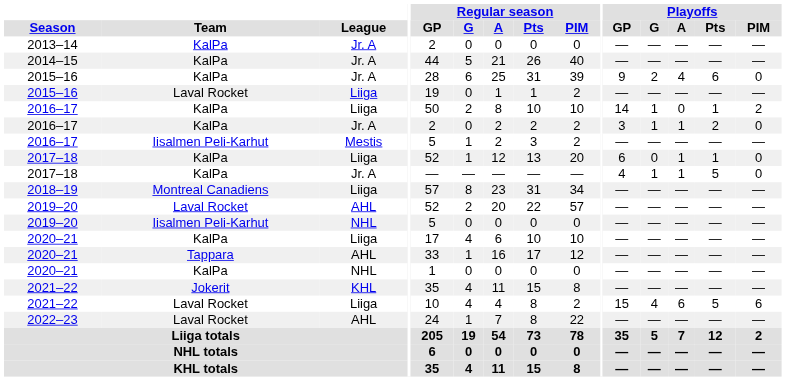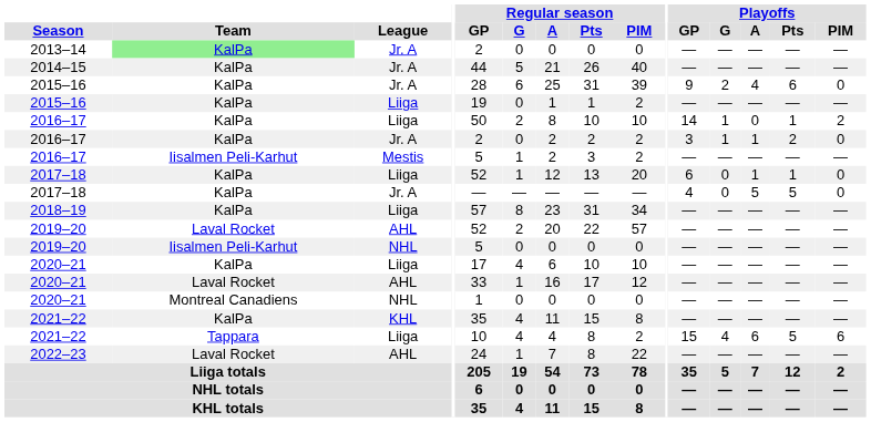 <table border="0" cellpadding="1" cellspacing="0" style="text-align:center; width:60em">
 <tr bgcolor="#e0e0e0">
 <th colspan="3" bgcolor="#ffffff"></th>
 <th rowspan="100" bgcolor="#ffffff"></th>
 <th colspan="5"><a href='#'>Regular season</a></th>
 <th rowspan="100" bgcolor="#ffffff"></th>
 <th colspan="5"><a href='#'>Playoffs</a></th>
 </tr>
 <tr bgcolor="#e0e0e0">
 <th><a href='#'>Season</a></th>
 <th>Team</th>
 <th>League</th>
 <th>GP</th>
 <th><a href='#'>G</a></th>
 <th><a href='#'>A</a></th>
 <th><a href='#'>Pts</a></th>
 <th><a href='#'>PIM</a></th>
 <th>GP</th>
 <th>G</th>
 <th>A</th>
 <th>Pts</th>
 <th>PIM</th>
 </tr>
 <tr>
 <td>2013–14</td>
-<td><a href='#'>KalPa</a></td>
+<td style="background: lightgreen;"><a href='#'>KalPa</a></td>
 <td><a href='#'>Jr. A</a></td>
 <td>2</td>
 <td>0</td>
 <td>0</td>
 <td>0</td>
 <td>0</td>
 <td>—</td>
 <td>—</td>
 <td>—</td>
 <td>—</td>
 <td>—</td>
 </tr>
 <tr bgcolor="#f0f0f0">
 <td>2014–15</td>
 <td>KalPa</td>
 <td>Jr. A</td>
 <td>44</td>
 <td>5</td>
 <td>21</td>
 <td>26</td>
 <td>40</td>
 <td>—</td>
 <td>—</td>
 <td>—</td>
 <td>—</td>
 <td>—</td>
 </tr>
 <tr>
 <td>2015–16</td>
 <td>KalPa</td>
 <td>Jr. A</td>
 <td>28</td>
 <td>6</td>
 <td>25</td>
 <td>31</td>
 <td>39</td>
 <td>9</td>
 <td>2</td>
 <td>4</td>
 <td>6</td>
 <td>0</td>
 </tr>
 <tr bgcolor="#f0f0f0">
 <td><a href='#'>2015–16</a></td>
-<td>Laval Rocket</td>
+<td>KalPa</td>
 <td><a href='#'>Liiga</a></td>
 <td>19</td>
 <td>0</td>
 <td>1</td>
 <td>1</td>
 <td>2</td>
 <td>—</td>
 <td>—</td>
 <td>—</td>
 <td>—</td>
 <td>—</td>
 </tr>
 <tr>
 <td><a href='#'>2016–17</a></td>
 <td>KalPa</td>
 <td>Liiga</td>
 <td>50</td>
 <td>2</td>
 <td>8</td>
 <td>10</td>
 <td>10</td>
 <td>14</td>
 <td>1</td>
 <td>0</td>
 <td>1</td>
 <td>2</td>
 </tr>
 <tr bgcolor="#f0f0f0">
 <td>2016–17</td>
 <td>KalPa</td>
 <td>Jr. A</td>
 <td>2</td>
 <td>0</td>
 <td>2</td>
 <td>2</td>
 <td>2</td>
 <td>3</td>
 <td>1</td>
 <td>1</td>
 <td>2</td>
 <td>0</td>
 </tr>
 <tr>
 <td><a href='#'>2016–17</a></td>
 <td><a href='#'>Iisalmen Peli-Karhut</a></td>
 <td><a href='#'>Mestis</a></td>
 <td>5</td>
 <td>1</td>
 <td>2</td>
 <td>3</td>
 <td>2</td>
 <td>—</td>
 <td>—</td>
 <td>—</td>
 <td>—</td>
 <td>—</td>
 </tr>
 <tr bgcolor="#f0f0f0">
 <td><a href='#'>2017–18</a></td>
 <td>KalPa</td>
 <td>Liiga</td>
 <td>52</td>
 <td>1</td>
 <td>12</td>
 <td>13</td>
 <td>20</td>
 <td>6</td>
 <td>0</td>
 <td>1</td>
 <td>1</td>
 <td>0</td>
 </tr>
 <tr>
 <td>2017–18</td>
 <td>KalPa</td>
 <td>Jr. A</td>
 <td>—</td>
 <td>—</td>
 <td>—</td>
 <td>—</td>
 <td>—</td>
 <td>4</td>
-<td>1</td>
-<td>1</td>
+<td>0</td>
+<td>5</td>
 <td>5</td>
 <td>0</td>
 </tr>
 <tr bgcolor="#f0f0f0">
 <td><a href='#'>2018–19</a></td>
-<td><a href='#'>Montreal Canadiens</a></td>
+<td>KalPa</td>
 <td>Liiga</td>
 <td>57</td>
 <td>8</td>
 <td>23</td>
 <td>31</td>
 <td>34</td>
 <td>—</td>
 <td>—</td>
 <td>—</td>
 <td>—</td>
 <td>—</td>
 </tr>
 <tr>
 <td><a href='#'>2019–20</a></td>
 <td><a href='#'>Laval Rocket</a></td>
 <td><a href='#'>AHL</a></td>
 <td>52</td>
 <td>2</td>
 <td>20</td>
 <td>22</td>
 <td>57</td>
 <td>—</td>
 <td>—</td>
 <td>—</td>
 <td>—</td>
 <td>—</td>
 </tr>
 <tr bgcolor="#f0f0f0">
 <td><a href='#'>2019–20</a></td>
 <td><a href='#'>Iisalmen Peli-Karhut</a></td>
 <td><a href='#'>NHL</a></td>
 <td>5</td>
 <td>0</td>
 <td>0</td>
 <td>0</td>
 <td>0</td>
 <td>—</td>
 <td>—</td>
 <td>—</td>
 <td>—</td>
 <td>—</td>
 </tr>
 <tr>
 <td><a href='#'>2020–21</a></td>
 <td>KalPa</td>
 <td>Liiga</td>
 <td>17</td>
 <td>4</td>
 <td>6</td>
 <td>10</td>
 <td>10</td>
 <td>—</td>
 <td>—</td>
 <td>—</td>
 <td>—</td>
 <td>—</td>
 </tr>
 <tr bgcolor="#f0f0f0">
 <td><a href='#'>2020–21</a></td>
-<td><a href='#'>Tappara</a></td>
+<td>Laval Rocket</td>
 <td>AHL</td>
 <td>33</td>
 <td>1</td>
 <td>16</td>
 <td>17</td>
 <td>12</td>
 <td>—</td>
 <td>—</td>
 <td>—</td>
 <td>—</td>
 <td>—</td>
 </tr>
 <tr>
 <td><a href='#'>2020–21</a></td>
-<td>KalPa</td>
+<td>Montreal Canadiens</td>
 <td>NHL</td>
 <td>1</td>
 <td>0</td>
 <td>0</td>
 <td>0</td>
 <td>0</td>
 <td>—</td>
 <td>—</td>
 <td>—</td>
 <td>—</td>
 <td>—</td>
 </tr>
 <tr bgcolor="#f0f0f0">
 <td><a href='#'>2021–22</a></td>
-<td><a href='#'>Jokerit</a></td>
+<td>KalPa</td>
 <td><a href='#'>KHL</a></td>
 <td>35</td>
 <td>4</td>
 <td>11</td>
 <td>15</td>
 <td>8</td>
 <td>—</td>
 <td>—</td>
 <td>—</td>
 <td>—</td>
 <td>—</td>
 </tr>
 <tr>
 <td><a href='#'>2021–22</a></td>
-<td>Laval Rocket</td>
+<td><a href='#'>Tappara</a></td>
 <td>Liiga</td>
 <td>10</td>
 <td>4</td>
 <td>4</td>
 <td>8</td>
 <td>2</td>
 <td>15</td>
 <td>4</td>
 <td>6</td>
 <td>5</td>
 <td>6</td>
 </tr>
 <tr bgcolor="#f0f0f0">
 <td><a href='#'>2022–23</a></td>
 <td>Laval Rocket</td>
 <td>AHL</td>
 <td>24</td>
 <td>1</td>
 <td>7</td>
 <td>8</td>
 <td>22</td>
 <td>—</td>
 <td>—</td>
 <td>—</td>
 <td>—</td>
 <td>—</td>
 </tr>
 <tr bgcolor="#e0e0e0">
 <th colspan="3">Liiga totals</th>
 <th>205</th>
 <th>19</th>
 <th>54</th>
 <th>73</th>
 <th>78</th>
 <th>35</th>
 <th>5</th>
 <th>7</th>
 <th>12</th>
 <th>2</th>
 </tr>
 <tr bgcolor="#e0e0e0">
 <th colspan="3">NHL totals</th>
 <th>6</th>
 <th>0</th>
 <th>0</th>
 <th>0</th>
 <th>0</th>
 <th>—</th>
 <th>—</th>
 <th>—</th>
 <th>—</th>
 <th>—</th>
 </tr>
 <tr bgcolor="#e0e0e0">
 <th colspan="3">KHL totals</th>
 <th>35</th>
 <th>4</th>
 <th>11</th>
 <th>15</th>
 <th>8</th>
 <th>—</th>
 <th>—</th>
 <th>—</th>
 <th>—</th>
 <th>—</th>
 </tr>
 </table>
